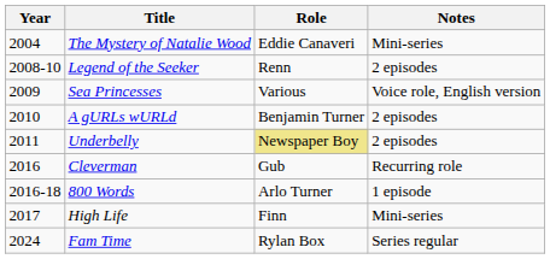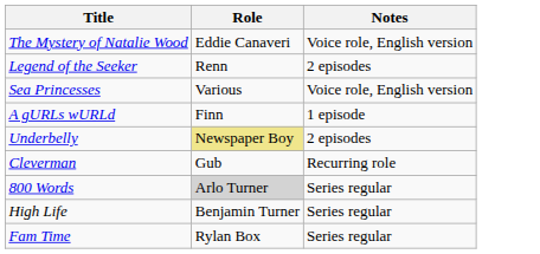 <table class = "wikitable sortable">
 <tr>
-<th>Year</th>
 <th>Title</th>
 <th>Role</th>
 <th>Notes</th>
 </tr>
 <tr>
-<td>2004</td>
 <td><em><a href='#'>The Mystery of Natalie Wood</a></em></td>
 <td>Eddie Canaveri</td>
-<td>Mini-series</td>
+<td>Voice role, English version</td>
 </tr>
 <tr>
-<td>2008-10</td>
 <td><em><a href='#'>Legend of the Seeker</a></em></td>
 <td>Renn</td>
 <td>2 episodes</td>
 </tr>
 <tr>
-<td>2009</td>
 <td><em><a href='#'>Sea Princesses</a></em></td>
 <td>Various</td>
 <td>Voice role, English version</td>
 </tr>
 <tr>
-<td>2010</td>
 <td><em><a href='#'>A gURLs wURLd</a></em></td>
-<td>Benjamin Turner</td>
-<td>2 episodes</td>
+<td>Finn</td>
+<td>1 episode</td>
 </tr>
 <tr>
-<td>2011</td>
 <td><em><a href='#'>Underbelly</a></em></td>
 <td style="background: khaki;">Newspaper Boy</td>
 <td>2 episodes</td>
 </tr>
 <tr>
-<td>2016</td>
 <td><em><a href='#'>Cleverman</a></em></td>
 <td>Gub</td>
 <td>Recurring role</td>
 </tr>
 <tr>
-<td>2016-18</td>
 <td><em><a href='#'>800 Words</a></em></td>
-<td>Arlo Turner</td>
-<td>1 episode</td>
+<td style="background: lightgrey;">Arlo Turner</td>
+<td>Series regular</td>
 </tr>
 <tr>
-<td>2017</td>
 <td><em>High Life</em></td>
-<td>Finn</td>
-<td>Mini-series</td>
+<td>Benjamin Turner</td>
+<td>Series regular</td>
 </tr>
 <tr>
-<td>2024</td>
 <td><em><a href='#'>Fam Time</a></em></td>
 <td>Rylan Box</td>
 <td>Series regular</td>
 </tr>
 </table>
